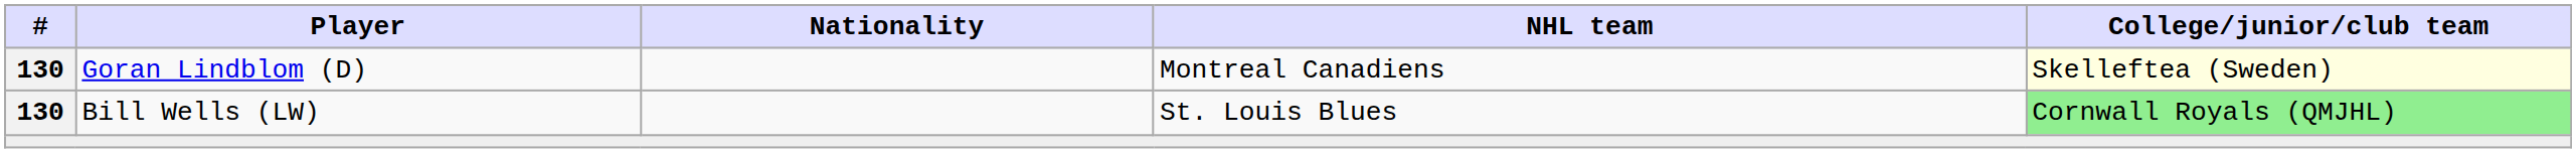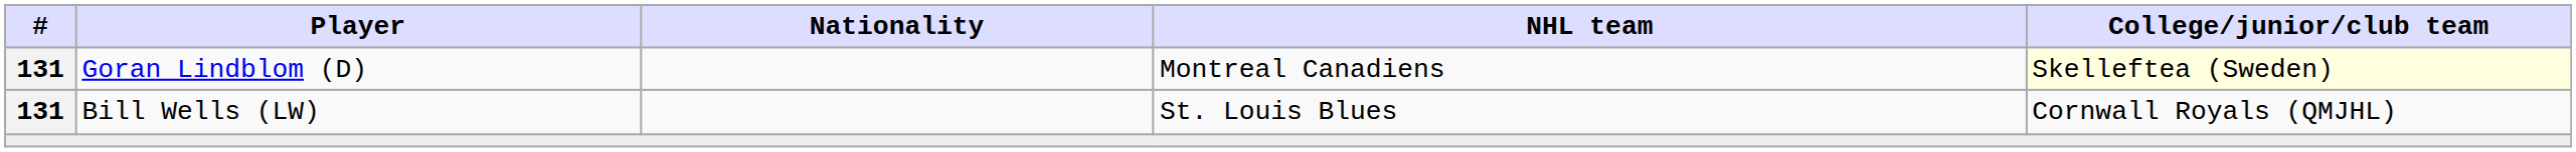 <table class="wikitable" style="width: 100%">
 <tr>
 <th style="background:#ddf; width:2.75%;">#</th>
 <th style="background:#ddf; width:22.0%;">Player</th>
 <th style="background:#ddf; width:20.0%;">Nationality</th>
 <th style="background:#ddf; width:34.0%;">NHL team</th>
 <th style="background:#ddf; width:100.0%;">College/junior/club team</th>
 </tr>
 <tr>
-<th>130</th>
+<th>131</th>
 <td><a href='#'>Goran Lindblom</a> (D)</td>
 <td></td>
 <td>Montreal Canadiens</td>
 <td style="background: lightyellow;">Skelleftea (Sweden)</td>
 </tr>
 <tr>
-<th>130</th>
+<th>131</th>
 <td>Bill Wells (LW)</td>
 <td></td>
 <td>St. Louis Blues</td>
-<td style="background: lightgreen;">Cornwall Royals (QMJHL)</td>
+<td>Cornwall Royals (QMJHL)</td>
 </tr>
 <tr>
 <td align=center colspan="6" bgcolor="#efefef"></td>
 </tr>
 </table>
